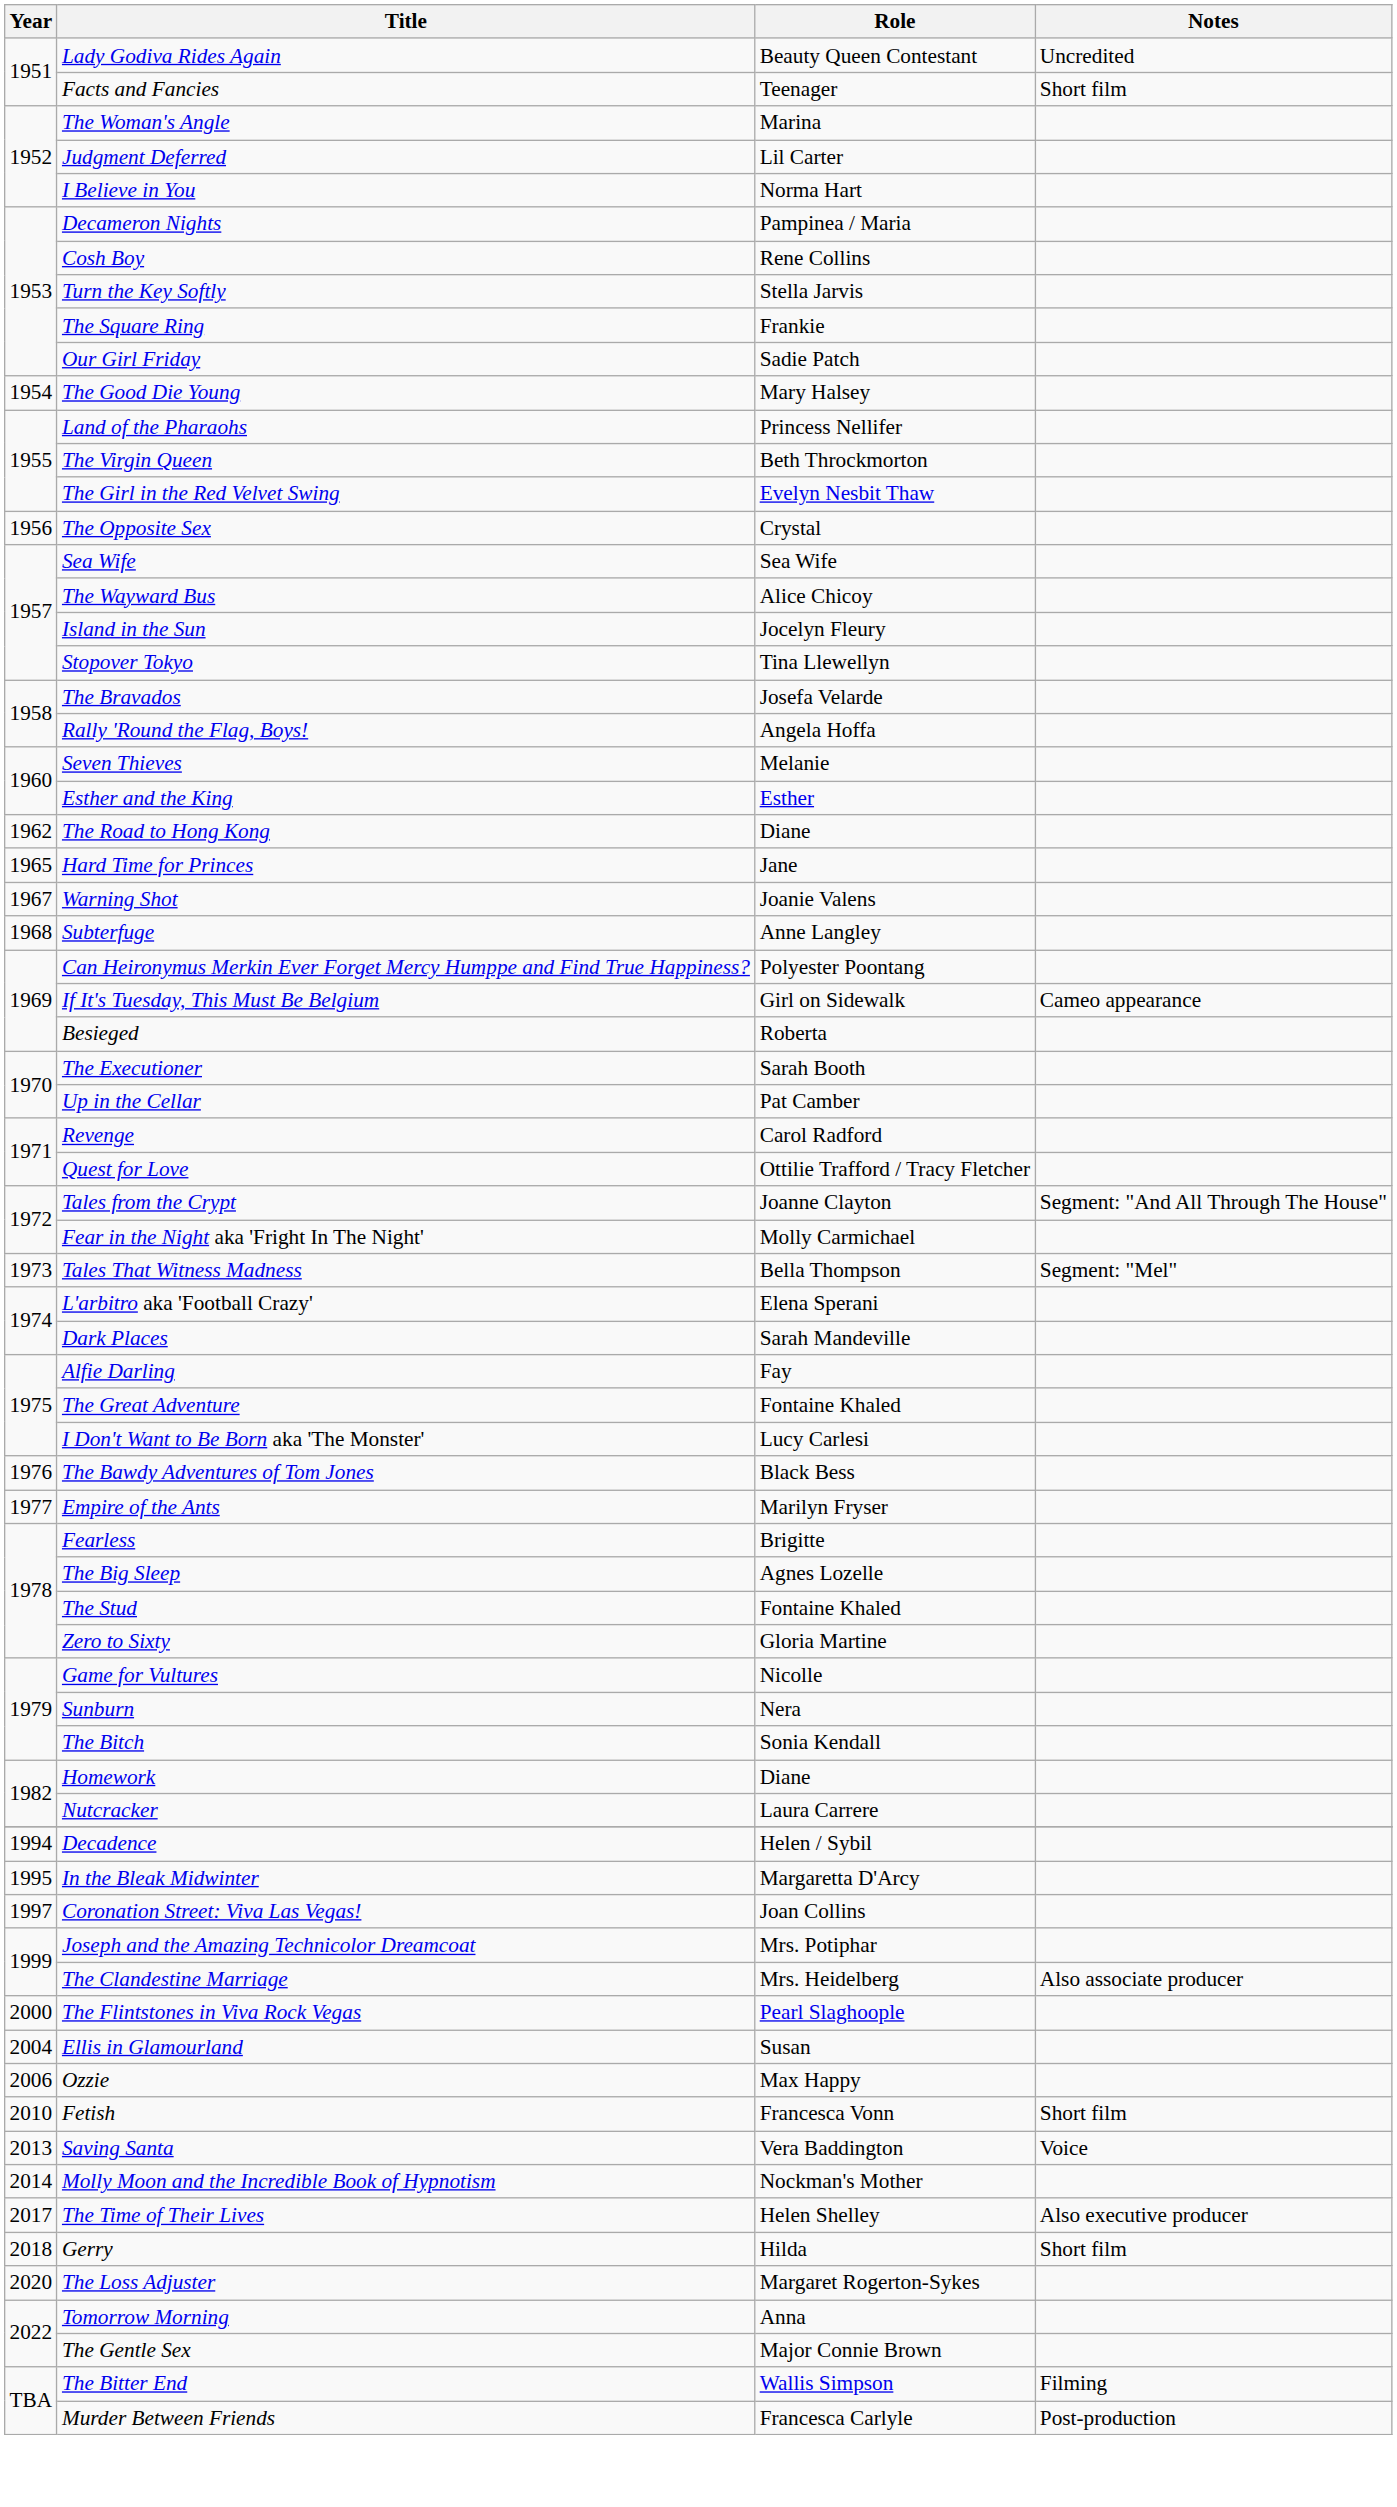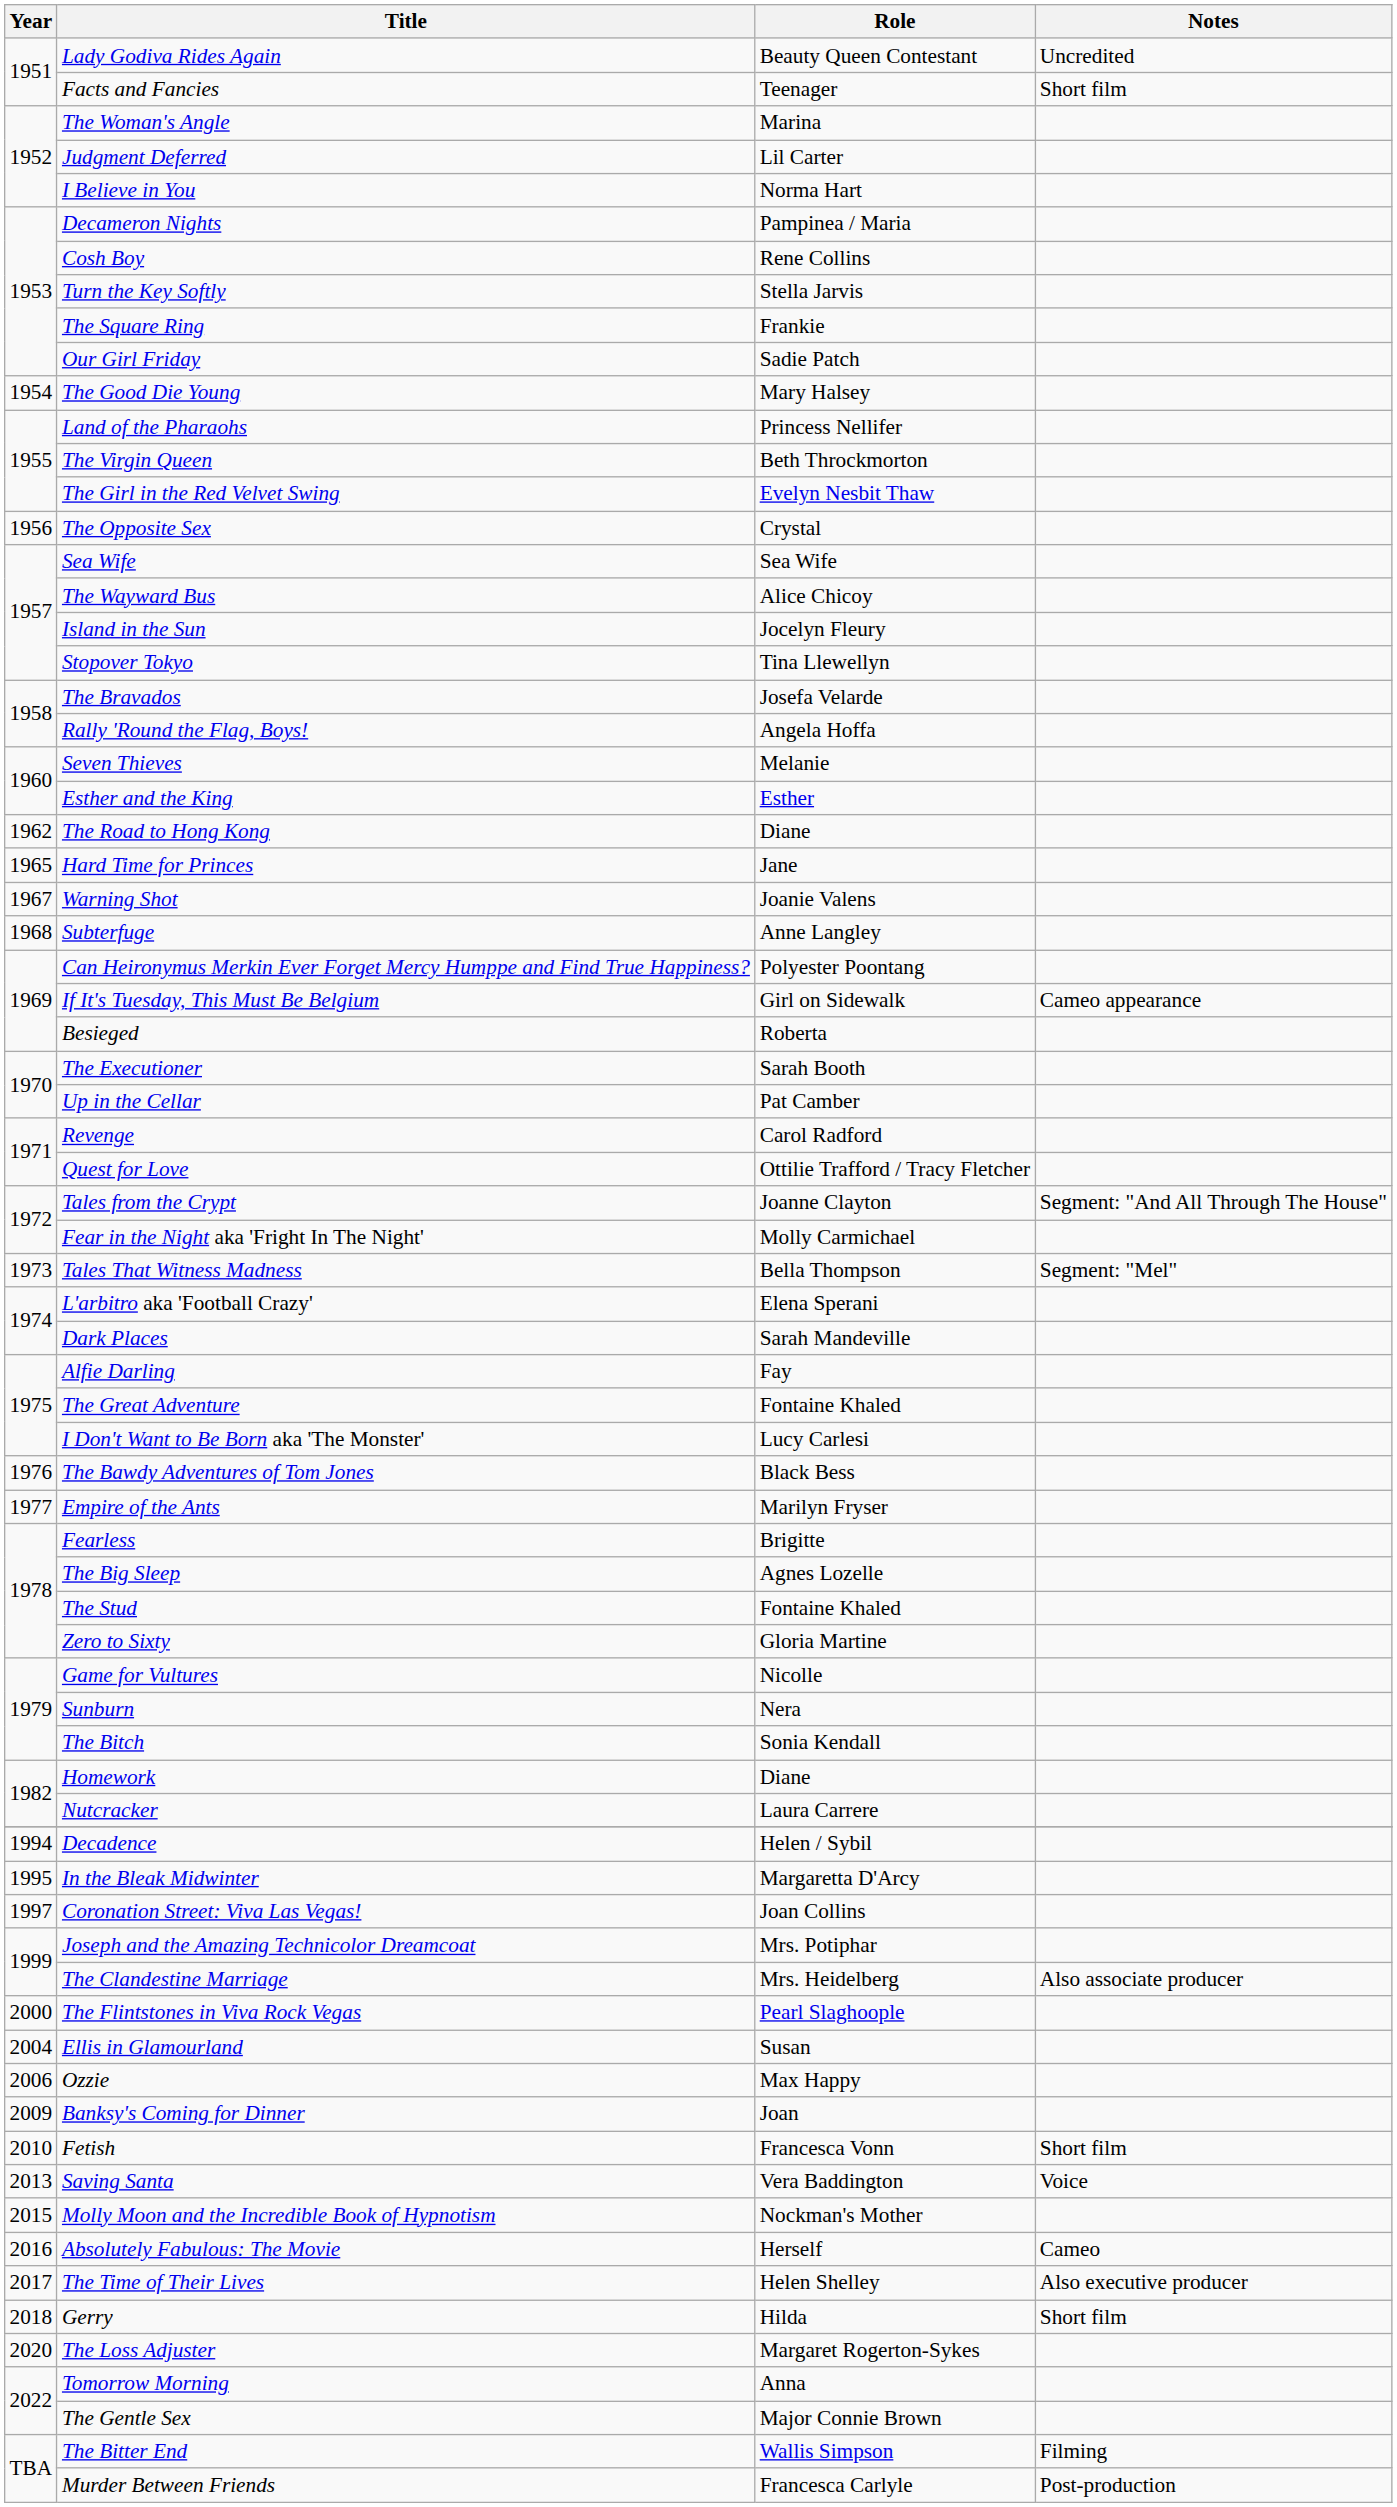 <table class="wikitable sortable">
 <tr>
 <th>Year</th>
 <th>Title</th>
 <th>Role</th>
 <th class="unsortable">Notes</th>
 </tr>
 <tr>
 <td rowspan="2">1951</td>
 <td><em><a href='#'>Lady Godiva Rides Again</a></em></td>
 <td>Beauty Queen Contestant</td>
 <td>Uncredited</td>
 </tr>
 <tr>
 <td><em>Facts and Fancies</em></td>
 <td>Teenager</td>
 <td>Short film</td>
 </tr>
 <tr>
 <td rowspan="3">1952</td>
 <td data-sort-value="Woman's Angle, The"><em><a href='#'>The Woman's Angle</a></em></td>
 <td>Marina</td>
 <td></td>
 </tr>
 <tr>
 <td><em><a href='#'>Judgment Deferred</a></em></td>
 <td>Lil Carter</td>
 <td></td>
 </tr>
 <tr>
 <td><em><a href='#'>I Believe in You</a></em></td>
 <td>Norma Hart</td>
 <td></td>
 </tr>
 <tr>
 <td rowspan="5">1953</td>
 <td><em><a href='#'>Decameron Nights</a></em></td>
 <td>Pampinea / Maria</td>
 <td></td>
 </tr>
 <tr>
 <td><em><a href='#'>Cosh Boy</a></em></td>
 <td>Rene Collins</td>
 <td></td>
 </tr>
 <tr>
 <td><em><a href='#'>Turn the Key Softly</a></em></td>
 <td>Stella Jarvis</td>
 <td></td>
 </tr>
 <tr>
 <td data-sort-value="Square Ring, The"><em><a href='#'>The Square Ring</a></em></td>
 <td>Frankie</td>
 <td></td>
 </tr>
 <tr>
 <td><em><a href='#'>Our Girl Friday</a></em></td>
 <td>Sadie Patch</td>
 <td></td>
 </tr>
 <tr>
 <td>1954</td>
 <td data-sort-value="Good Die Young, The"><em><a href='#'>The Good Die Young</a></em></td>
 <td>Mary Halsey</td>
 <td></td>
 </tr>
 <tr>
 <td rowspan="3">1955</td>
 <td><em><a href='#'>Land of the Pharaohs</a></em></td>
 <td>Princess Nellifer</td>
 <td></td>
 </tr>
 <tr>
 <td data-sort-value="Virgin Queen, The"><em><a href='#'>The Virgin Queen</a></em></td>
 <td>Beth Throckmorton</td>
 <td></td>
 </tr>
 <tr>
 <td data-sort-value="Girl in the Red Velvet Swing, The"><em><a href='#'>The Girl in the Red Velvet Swing</a></em></td>
 <td><a href='#'>Evelyn Nesbit Thaw</a></td>
 <td></td>
 </tr>
 <tr>
 <td>1956</td>
 <td data-sort-value="Opposite Sex, The"><em><a href='#'>The Opposite Sex</a></em></td>
 <td>Crystal</td>
 <td></td>
 </tr>
 <tr>
 <td rowspan="4">1957</td>
 <td><em><a href='#'>Sea Wife</a></em></td>
 <td>Sea Wife</td>
 <td></td>
 </tr>
 <tr>
 <td data-sort-value="Wayward Bus, The"><em><a href='#'>The Wayward Bus</a></em></td>
 <td>Alice Chicoy</td>
 <td></td>
 </tr>
 <tr>
 <td><em><a href='#'>Island in the Sun</a></em></td>
 <td>Jocelyn Fleury</td>
 <td></td>
 </tr>
 <tr>
 <td><em><a href='#'>Stopover Tokyo</a></em></td>
 <td>Tina Llewellyn</td>
 <td></td>
 </tr>
 <tr>
 <td rowspan="2">1958</td>
 <td data-sort-value="Bravados, The"><em><a href='#'>The Bravados</a></em></td>
 <td>Josefa Velarde</td>
 <td></td>
 </tr>
 <tr>
 <td><em><a href='#'>Rally 'Round the Flag, Boys!</a></em></td>
 <td>Angela Hoffa</td>
 <td></td>
 </tr>
 <tr>
 <td rowspan="2">1960</td>
 <td><em><a href='#'>Seven Thieves</a></em></td>
 <td>Melanie</td>
 <td></td>
 </tr>
 <tr>
 <td><em><a href='#'>Esther and the King</a></em></td>
 <td><a href='#'>Esther</a></td>
 <td></td>
 </tr>
 <tr>
 <td>1962</td>
 <td data-sort-value="Road to Hong Kong, The"><em><a href='#'>The Road to Hong Kong</a></em></td>
 <td>Diane</td>
 <td></td>
 </tr>
 <tr>
 <td>1965</td>
 <td><em><a href='#'>Hard Time for Princes</a></em></td>
 <td>Jane</td>
 <td></td>
 </tr>
 <tr>
 <td>1967</td>
 <td><em><a href='#'>Warning Shot</a></em></td>
 <td>Joanie Valens</td>
 <td></td>
 </tr>
 <tr>
 <td>1968</td>
 <td><em><a href='#'>Subterfuge</a></em></td>
 <td>Anne Langley</td>
 <td></td>
 </tr>
 <tr>
 <td rowspan="3">1969</td>
 <td><em><a href='#'>Can Heironymus Merkin Ever Forget Mercy Humppe and Find True Happiness?</a></em></td>
 <td>Polyester Poontang</td>
 <td></td>
 </tr>
 <tr>
 <td><em><a href='#'>If It's Tuesday, This Must Be Belgium</a></em></td>
 <td>Girl on Sidewalk</td>
 <td>Cameo appearance</td>
 </tr>
 <tr>
 <td><em>Besieged</em></td>
 <td>Roberta</td>
 <td></td>
 </tr>
 <tr>
 <td rowspan="2">1970</td>
 <td data-sort-value="Executioner, The"><em><a href='#'>The Executioner</a></em></td>
 <td>Sarah Booth</td>
 <td></td>
 </tr>
 <tr>
 <td><em><a href='#'>Up in the Cellar</a></em></td>
 <td>Pat Camber</td>
 <td></td>
 </tr>
 <tr>
 <td rowspan="2">1971</td>
 <td><em><a href='#'>Revenge</a></em></td>
 <td>Carol Radford</td>
 <td></td>
 </tr>
 <tr>
 <td><em><a href='#'>Quest for Love</a></em></td>
 <td>Ottilie Trafford / Tracy Fletcher</td>
 <td></td>
 </tr>
 <tr>
 <td rowspan="2">1972</td>
 <td><em><a href='#'>Tales from the Crypt</a></em></td>
 <td>Joanne Clayton</td>
 <td>Segment: "And All Through The House"</td>
 </tr>
 <tr>
 <td><em><a href='#'>Fear in the Night</a></em> aka 'Fright In The Night'</td>
 <td>Molly Carmichael</td>
 <td></td>
 </tr>
 <tr>
 <td>1973</td>
 <td><em><a href='#'>Tales That Witness Madness</a></em></td>
 <td>Bella Thompson</td>
 <td>Segment: "Mel"</td>
 </tr>
 <tr>
 <td rowspan="2">1974</td>
 <td><em><a href='#'>L'arbitro</a></em> aka 'Football Crazy'</td>
 <td>Elena Sperani</td>
 <td></td>
 </tr>
 <tr>
 <td><em><a href='#'>Dark Places</a></em></td>
 <td>Sarah Mandeville</td>
 <td></td>
 </tr>
 <tr>
 <td rowspan="3">1975</td>
 <td><em><a href='#'>Alfie Darling</a></em></td>
 <td>Fay</td>
 <td></td>
 </tr>
 <tr>
 <td data-sort-value="Great Adventure, The"><em><a href='#'>The Great Adventure</a></em></td>
 <td>Fontaine Khaled</td>
 <td></td>
 </tr>
 <tr>
 <td><em><a href='#'>I Don't Want to Be Born</a></em> aka 'The Monster'</td>
 <td>Lucy Carlesi</td>
 <td></td>
 </tr>
 <tr>
 <td>1976</td>
 <td data-sort-value="Bawdy Adventures of Tom Jones, The"><em><a href='#'>The Bawdy Adventures of Tom Jones</a></em></td>
 <td>Black Bess</td>
 <td></td>
 </tr>
 <tr>
 <td>1977</td>
 <td><em><a href='#'>Empire of the Ants</a></em></td>
 <td>Marilyn Fryser</td>
 <td></td>
 </tr>
 <tr>
 <td rowspan="4">1978</td>
 <td><em><a href='#'>Fearless</a></em></td>
 <td>Brigitte</td>
 <td></td>
 </tr>
 <tr>
 <td data-sort-value="Big Sleep, The"><em><a href='#'>The Big Sleep</a></em></td>
 <td>Agnes Lozelle</td>
 <td></td>
 </tr>
 <tr>
 <td data-sort-value="Stud, The"><em><a href='#'>The Stud</a></em></td>
 <td>Fontaine Khaled</td>
 <td></td>
 </tr>
 <tr>
 <td><em><a href='#'>Zero to Sixty</a></em></td>
 <td>Gloria Martine</td>
 <td></td>
 </tr>
 <tr>
 <td rowspan="3">1979</td>
 <td><em><a href='#'>Game for Vultures</a></em></td>
 <td>Nicolle</td>
 <td></td>
 </tr>
 <tr>
 <td><em><a href='#'>Sunburn</a></em></td>
 <td>Nera</td>
 <td></td>
 </tr>
 <tr>
 <td data-sort-value="Bitch, The"><em><a href='#'>The Bitch</a></em></td>
 <td>Sonia Kendall</td>
 <td></td>
 </tr>
 <tr>
 <td rowspan="2">1982</td>
 <td><em><a href='#'>Homework</a></em></td>
 <td>Diane</td>
 <td></td>
 </tr>
 <tr>
 <td><em><a href='#'>Nutcracker</a></em></td>
 <td>Laura Carrere</td>
 <td></td>
 </tr>
 <tr>
 </tr>
 <tr>
 <td>1994</td>
 <td><em><a href='#'>Decadence</a></em></td>
 <td>Helen / Sybil</td>
 <td></td>
 </tr>
 <tr>
 <td>1995</td>
 <td><em><a href='#'>In the Bleak Midwinter</a></em></td>
 <td>Margaretta D'Arcy</td>
 <td></td>
 </tr>
 <tr>
 <td>1997</td>
 <td><em><a href='#'>Coronation Street: Viva Las Vegas!</a></em></td>
 <td>Joan Collins</td>
 </tr>
 <tr>
 <td rowspan="2">1999</td>
 <td><em><a href='#'>Joseph and the Amazing Technicolor Dreamcoat</a></em></td>
 <td>Mrs. Potiphar</td>
 <td></td>
 </tr>
 <tr>
 <td data-sort-value="Clandestine Marriage, The"><em><a href='#'>The Clandestine Marriage</a></em></td>
 <td>Mrs. Heidelberg</td>
 <td>Also associate producer</td>
 </tr>
 <tr>
 <td>2000</td>
 <td data-sort-value="Flintstones in Viva Rock Vegas, The"><em><a href='#'>The Flintstones in Viva Rock Vegas</a></em></td>
 <td><a href='#'>Pearl Slaghoople</a></td>
 <td></td>
 </tr>
 <tr>
 <td>2004</td>
 <td><em><a href='#'>Ellis in Glamourland</a></em></td>
 <td>Susan</td>
 <td></td>
 </tr>
 <tr>
 <td>2006</td>
 <td><em>Ozzie</em></td>
 <td>Max Happy</td>
 <td></td>
 </tr>
 <tr>
+<td>2009</td>
+<td><em><a href='#'>Banksy's Coming for Dinner</a></em></td>
+<td>Joan</td>
+<td></td>
+</tr>
+<tr>
 <td>2010</td>
 <td><em>Fetish</em></td>
 <td>Francesca Vonn</td>
 <td>Short film</td>
 </tr>
 <tr>
 <td>2013</td>
 <td><em><a href='#'>Saving Santa</a></em></td>
 <td>Vera Baddington</td>
 <td>Voice</td>
 </tr>
 <tr>
-<td>2014</td>
+<td>2015</td>
 <td><em><a href='#'>Molly Moon and the Incredible Book of Hypnotism</a></em></td>
 <td>Nockman's Mother</td>
 <td></td>
+</tr>
+<tr>
+<td>2016</td>
+<td><em><a href='#'>Absolutely Fabulous: The Movie</a></em></td>
+<td>Herself</td>
+<td>Cameo</td>
 </tr>
 <tr>
 <td>2017</td>
 <td data-sort-value="Time of Their Lives, The"><em><a href='#'>The Time of Their Lives</a></em></td>
 <td>Helen Shelley</td>
 <td>Also executive producer</td>
 </tr>
 <tr>
 <td>2018</td>
 <td><em>Gerry</em></td>
 <td>Hilda</td>
 <td>Short film</td>
 </tr>
 <tr>
 <td>2020</td>
 <td data-sort-value="Loss Adjuster, The"><em><a href='#'>The Loss Adjuster</a></em></td>
 <td>Margaret Rogerton-Sykes</td>
 <td></td>
 </tr>
 <tr>
 <td rowspan=2>2022</td>
 <td><em><a href='#'>Tomorrow Morning</a></em></td>
 <td>Anna</td>
 <td></td>
 </tr>
 <tr>
 <td data-sort-value="Gentle Sex, The"><em>The Gentle Sex</em></td>
 <td>Major Connie Brown</td>
 <td></td>
 </tr>
 <tr>
 <td rowspan="2">TBA</td>
 <td data-sort-value="Bitter End, The"><em><a href='#'>The Bitter End</a></em></td>
 <td><a href='#'>Wallis Simpson</a></td>
 <td>Filming</td>
 </tr>
 <tr>
 <td><em>Murder Between Friends</em></td>
 <td>Francesca Carlyle</td>
 <td>Post-production</td>
 </tr>
 </table>
